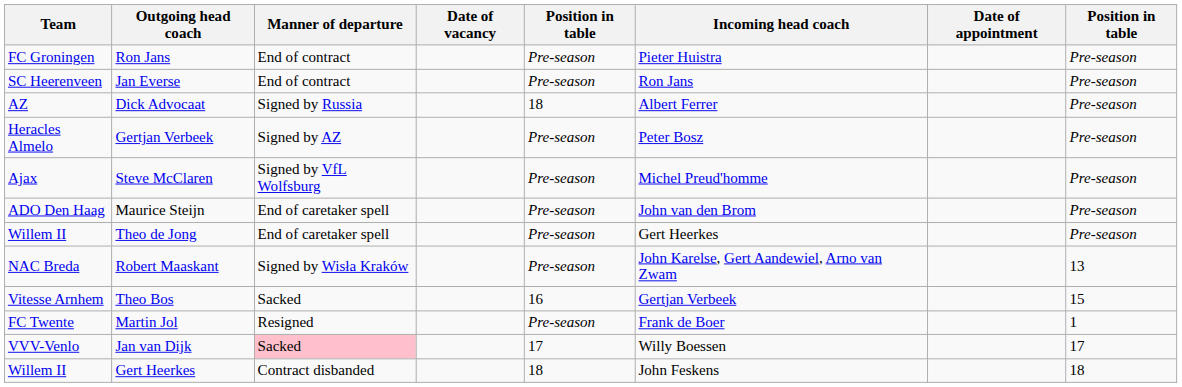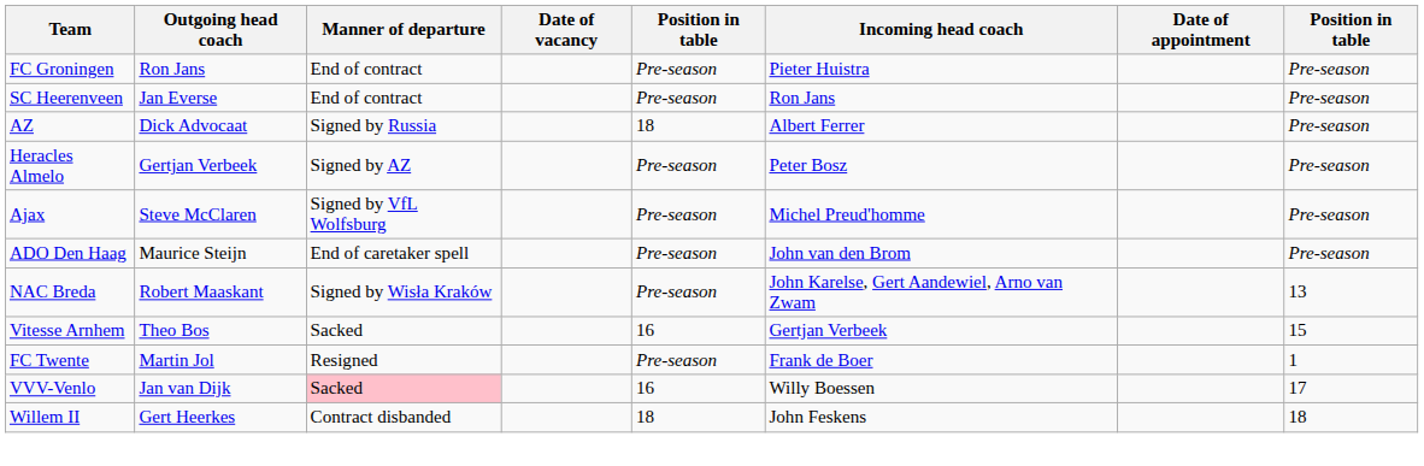 <table class="wikitable sortable">
 <tr>
 <th>Team</th>
 <th>Outgoing head coach</th>
 <th>Manner of departure</th>
 <th>Date of vacancy</th>
 <th>Position in table</th>
 <th>Incoming head coach</th>
 <th>Date of appointment</th>
 <th>Position in table</th>
 </tr>
 <tr>
 <td><a href='#'>FC Groningen</a></td>
 <td> <a href='#'>Ron Jans</a></td>
 <td>End of contract</td>
 <td></td>
 <td><em>Pre-season</em></td>
 <td> <a href='#'>Pieter Huistra</a></td>
 <td></td>
 <td><em>Pre-season</em></td>
 </tr>
 <tr>
 <td><a href='#'>SC Heerenveen</a></td>
 <td> <a href='#'>Jan Everse</a></td>
 <td>End of contract</td>
 <td></td>
 <td><em>Pre-season</em></td>
 <td> <a href='#'>Ron Jans</a></td>
 <td></td>
 <td><em>Pre-season</em></td>
 </tr>
 <tr>
 <td><a href='#'>AZ</a></td>
 <td> <a href='#'>Dick Advocaat</a></td>
 <td>Signed by <a href='#'>Russia</a></td>
 <td></td>
 <td>18</td>
 <td> <a href='#'>Albert Ferrer</a></td>
 <td></td>
 <td><em>Pre-season</em></td>
 </tr>
 <tr>
 <td><a href='#'>Heracles Almelo</a></td>
 <td> <a href='#'>Gertjan Verbeek</a></td>
 <td>Signed by <a href='#'>AZ</a></td>
 <td></td>
 <td><em>Pre-season</em></td>
 <td> <a href='#'>Peter Bosz</a></td>
 <td></td>
 <td><em>Pre-season</em></td>
 </tr>
 <tr>
 <td><a href='#'>Ajax</a></td>
 <td> <a href='#'>Steve McClaren</a></td>
 <td>Signed by <a href='#'>VfL Wolfsburg</a></td>
 <td></td>
 <td><em>Pre-season</em></td>
 <td> <a href='#'>Michel Preud'homme</a></td>
 <td></td>
 <td><em>Pre-season</em></td>
 </tr>
 <tr>
 <td><a href='#'>ADO Den Haag</a></td>
 <td> Maurice Steijn</td>
 <td>End of caretaker spell</td>
 <td></td>
 <td><em>Pre-season</em></td>
 <td> <a href='#'>John van den Brom</a></td>
 <td></td>
 <td><em>Pre-season</em></td>
 </tr>
 <tr>
-<td><a href='#'>Willem II</a></td>
-<td> <a href='#'>Theo de Jong</a></td>
-<td>End of caretaker spell</td>
-<td></td>
-<td><em>Pre-season</em></td>
-<td> Gert Heerkes</td>
-<td></td>
-<td><em>Pre-season</em></td>
-</tr>
-<tr>
 <td><a href='#'>NAC Breda</a></td>
 <td> <a href='#'>Robert Maaskant</a></td>
 <td>Signed by <a href='#'>Wisła Kraków</a></td>
 <td></td>
 <td><em>Pre-season</em></td>
 <td> <a href='#'>John Karelse</a>,  <a href='#'>Gert Aandewiel</a>,  <a href='#'>Arno van Zwam</a></td>
 <td></td>
 <td>13</td>
 </tr>
 <tr>
 <td><a href='#'>Vitesse Arnhem</a></td>
 <td> <a href='#'>Theo Bos</a></td>
 <td>Sacked</td>
 <td></td>
 <td>16</td>
 <td> <a href='#'>Gertjan Verbeek</a></td>
 <td></td>
 <td>15</td>
 </tr>
 <tr>
 <td><a href='#'>FC Twente</a></td>
 <td> <a href='#'>Martin Jol</a></td>
 <td>Resigned</td>
 <td></td>
 <td><em>Pre-season</em></td>
 <td> <a href='#'>Frank de Boer</a></td>
 <td></td>
 <td>1</td>
 </tr>
 <tr>
 <td><a href='#'>VVV-Venlo</a></td>
 <td> <a href='#'>Jan van Dijk</a></td>
 <td style="background: pink;">Sacked</td>
 <td></td>
-<td>17</td>
+<td>16</td>
 <td> Willy Boessen</td>
 <td></td>
 <td>17</td>
 </tr>
 <tr>
 <td><a href='#'>Willem II</a></td>
 <td> <a href='#'>Gert Heerkes</a></td>
 <td>Contract disbanded</td>
 <td></td>
 <td>18</td>
 <td> John Feskens</td>
 <td></td>
 <td>18</td>
 </tr>
 </table>
